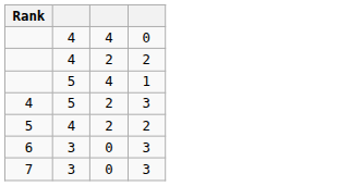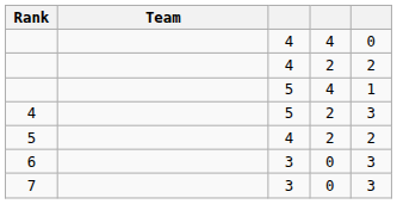 <table class="wikitable" style="text-align: center;">
 <tr>
 <th width=40>Rank</th>
+<th width=180>Team</th>
 <th width=30></th>
 <th width=30></th>
 <th width=30></th>
 </tr>
 <tr>
 <td></td>
+<td align=left></td>
 <td>4</td>
 <td>4</td>
 <td>0</td>
 </tr>
 <tr>
 <td></td>
+<td align=left></td>
 <td>4</td>
 <td>2</td>
 <td>2</td>
 </tr>
 <tr>
 <td></td>
+<td align=left></td>
 <td>5</td>
 <td>4</td>
 <td>1</td>
 </tr>
 <tr>
 <td>4</td>
+<td align=left></td>
 <td>5</td>
 <td>2</td>
 <td>3</td>
 </tr>
 <tr>
 <td>5</td>
+<td align=left></td>
 <td>4</td>
 <td>2</td>
 <td>2</td>
 </tr>
 <tr>
 <td>6</td>
+<td align=left></td>
 <td>3</td>
 <td>0</td>
 <td>3</td>
 </tr>
 <tr>
 <td>7</td>
+<td align=left></td>
 <td>3</td>
 <td>0</td>
 <td>3</td>
 </tr>
 </table>
